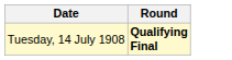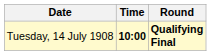 <table class="wikitable">
 <tr>
 <th>Date</th>
+<th>Time</th>
 <th>Round</th>
 </tr>
 <tr style=background:lemonchiffon>
 <td>Tuesday, 14 July 1908</td>
+<td><strong>10:00</strong></td>
 <td><strong>Qualifying</strong><br><strong>Final</strong></td>
 </tr>
 </table>
